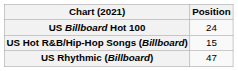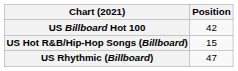 <table class="wikitable sortable plainrowheaders" style="text-align:center">
 <tr>
 <th scope="col">Chart (2021)</th>
 <th scope="col">Position</th>
 </tr>
 <tr>
 <th scope="row">US <em>Billboard</em> Hot 100</th>
-<td>24</td>
+<td>42</td>
 </tr>
 <tr>
 <th scope="row">US Hot R&B/Hip-Hop Songs (<em>Billboard</em>)</th>
 <td>15</td>
 </tr>
 <tr>
 <th scope="row">US Rhythmic (<em>Billboard</em>)</th>
 <td>47</td>
 </tr>
 </table>
